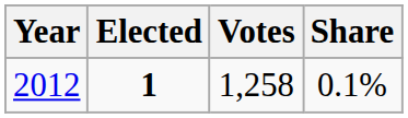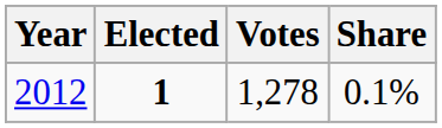 <table class="wikitable" style="text-align:center;">
 <tr>
 <th>Year</th>
 <th>Elected</th>
 <th>Votes</th>
 <th>Share</th>
 </tr>
 <tr>
 <td><a href='#'>2012</a></td>
 <td><strong>1</strong></td>
-<td>1,258</td>
+<td>1,278</td>
 <td>0.1%</td>
 </tr>
 </table>
